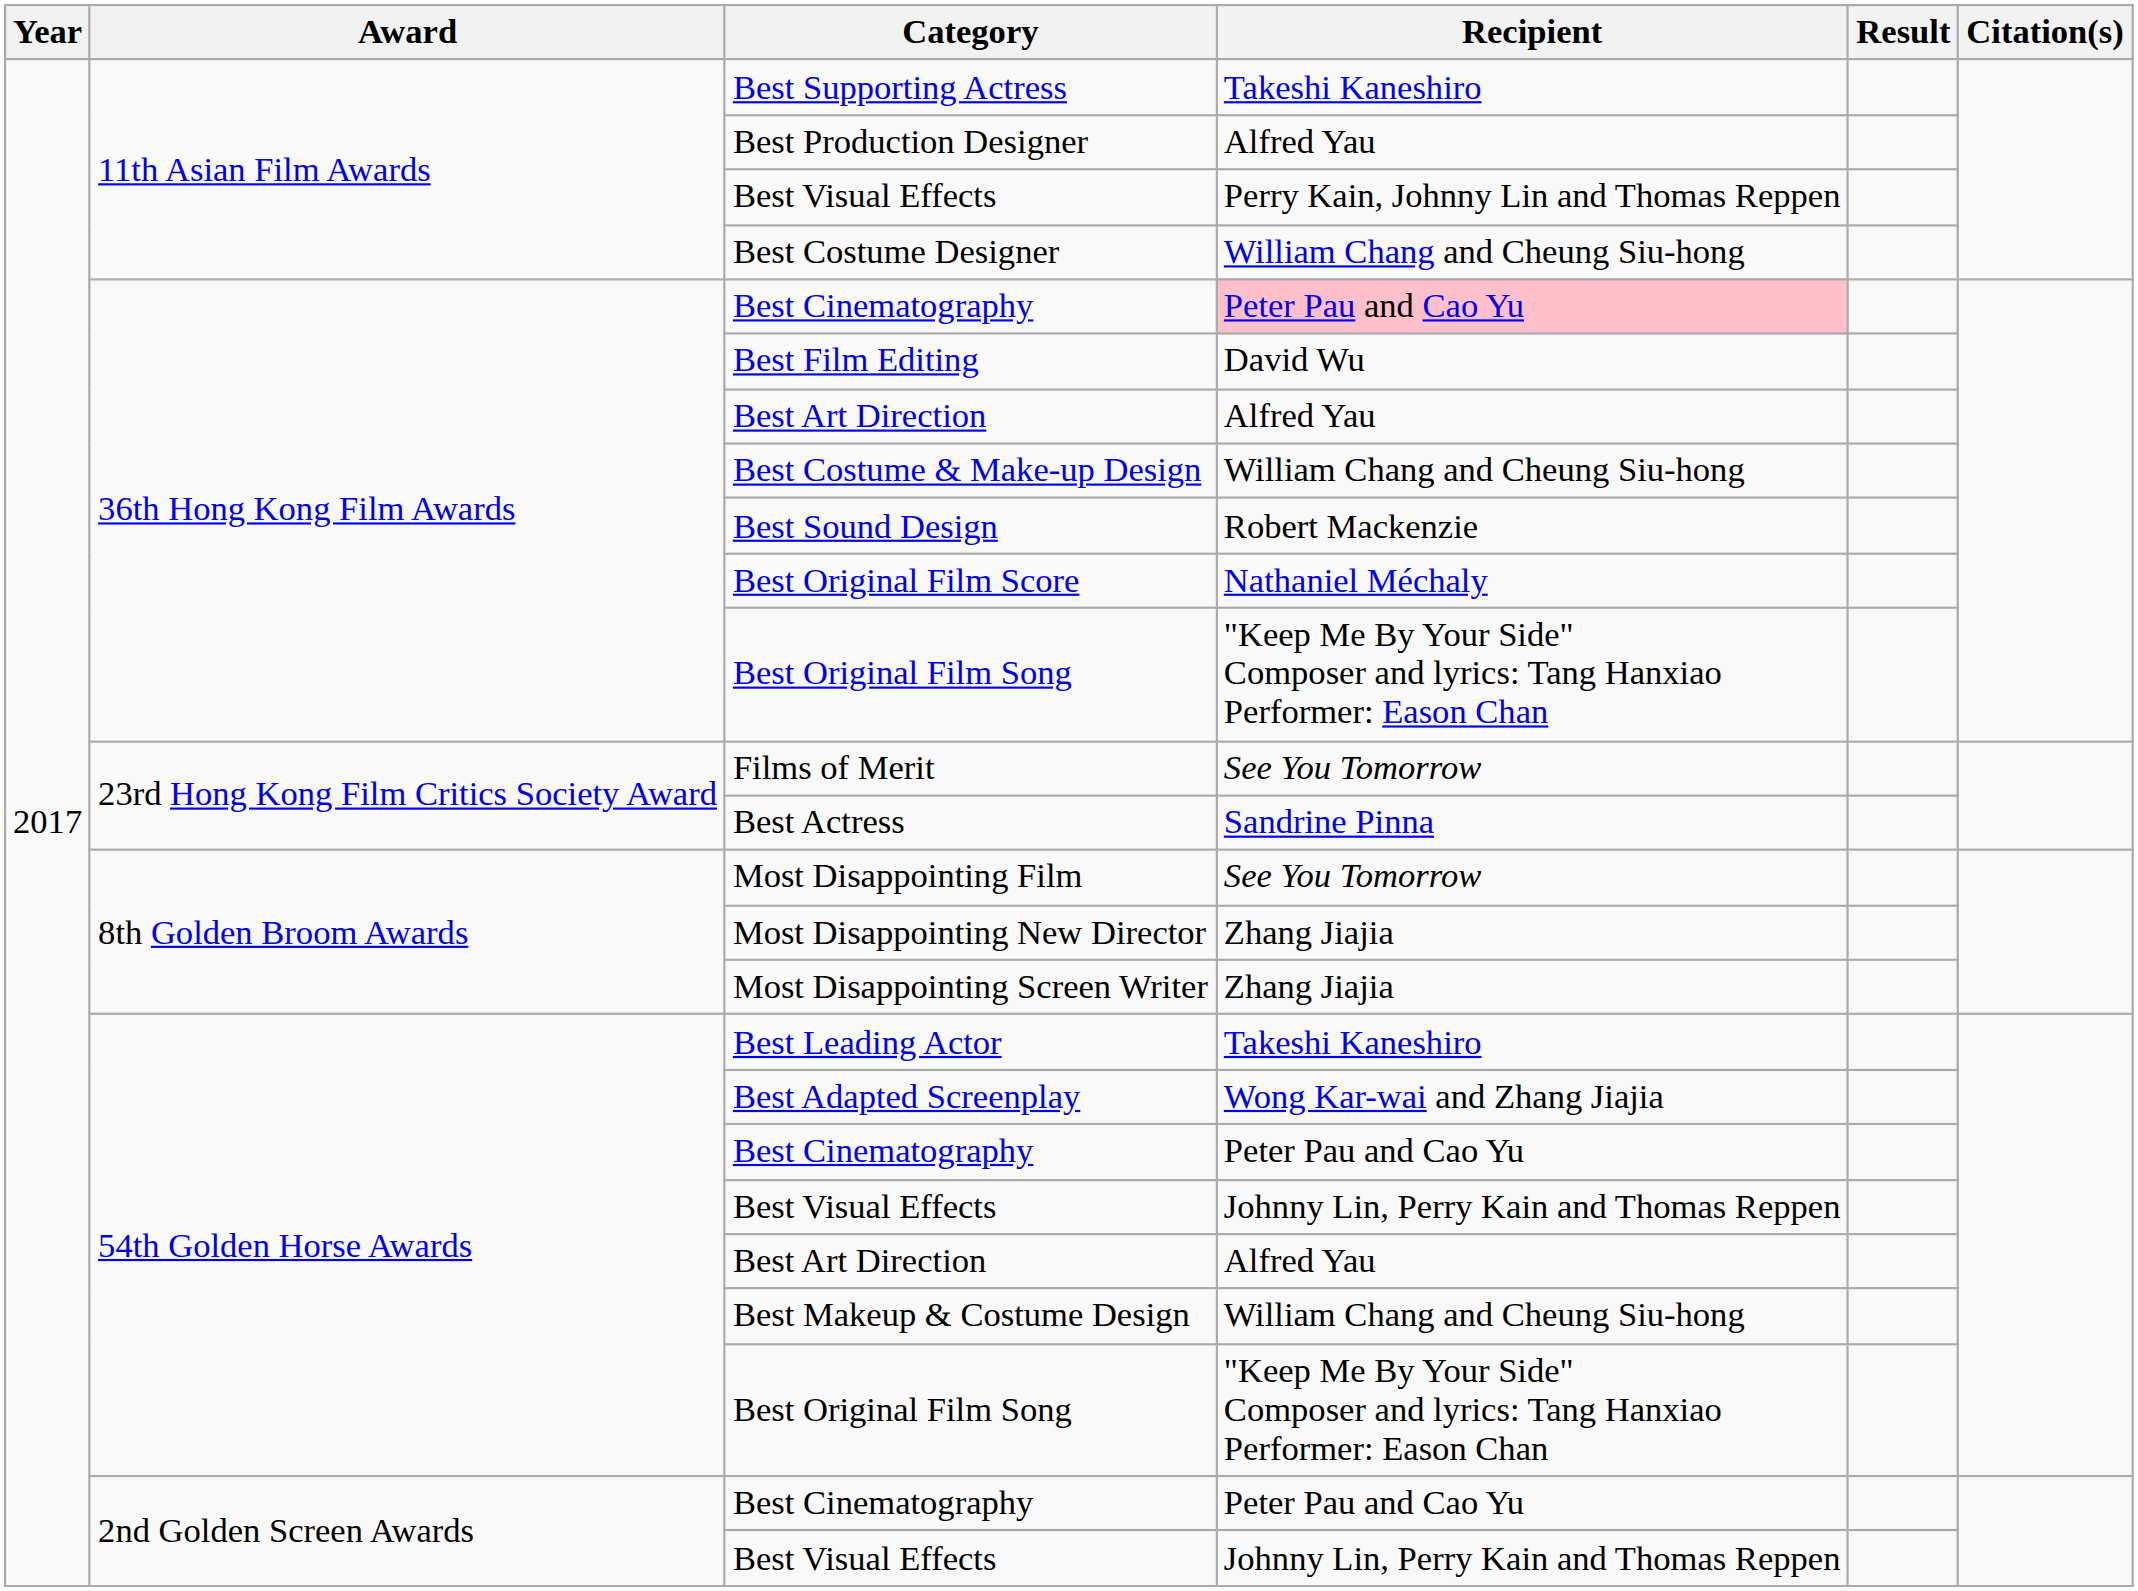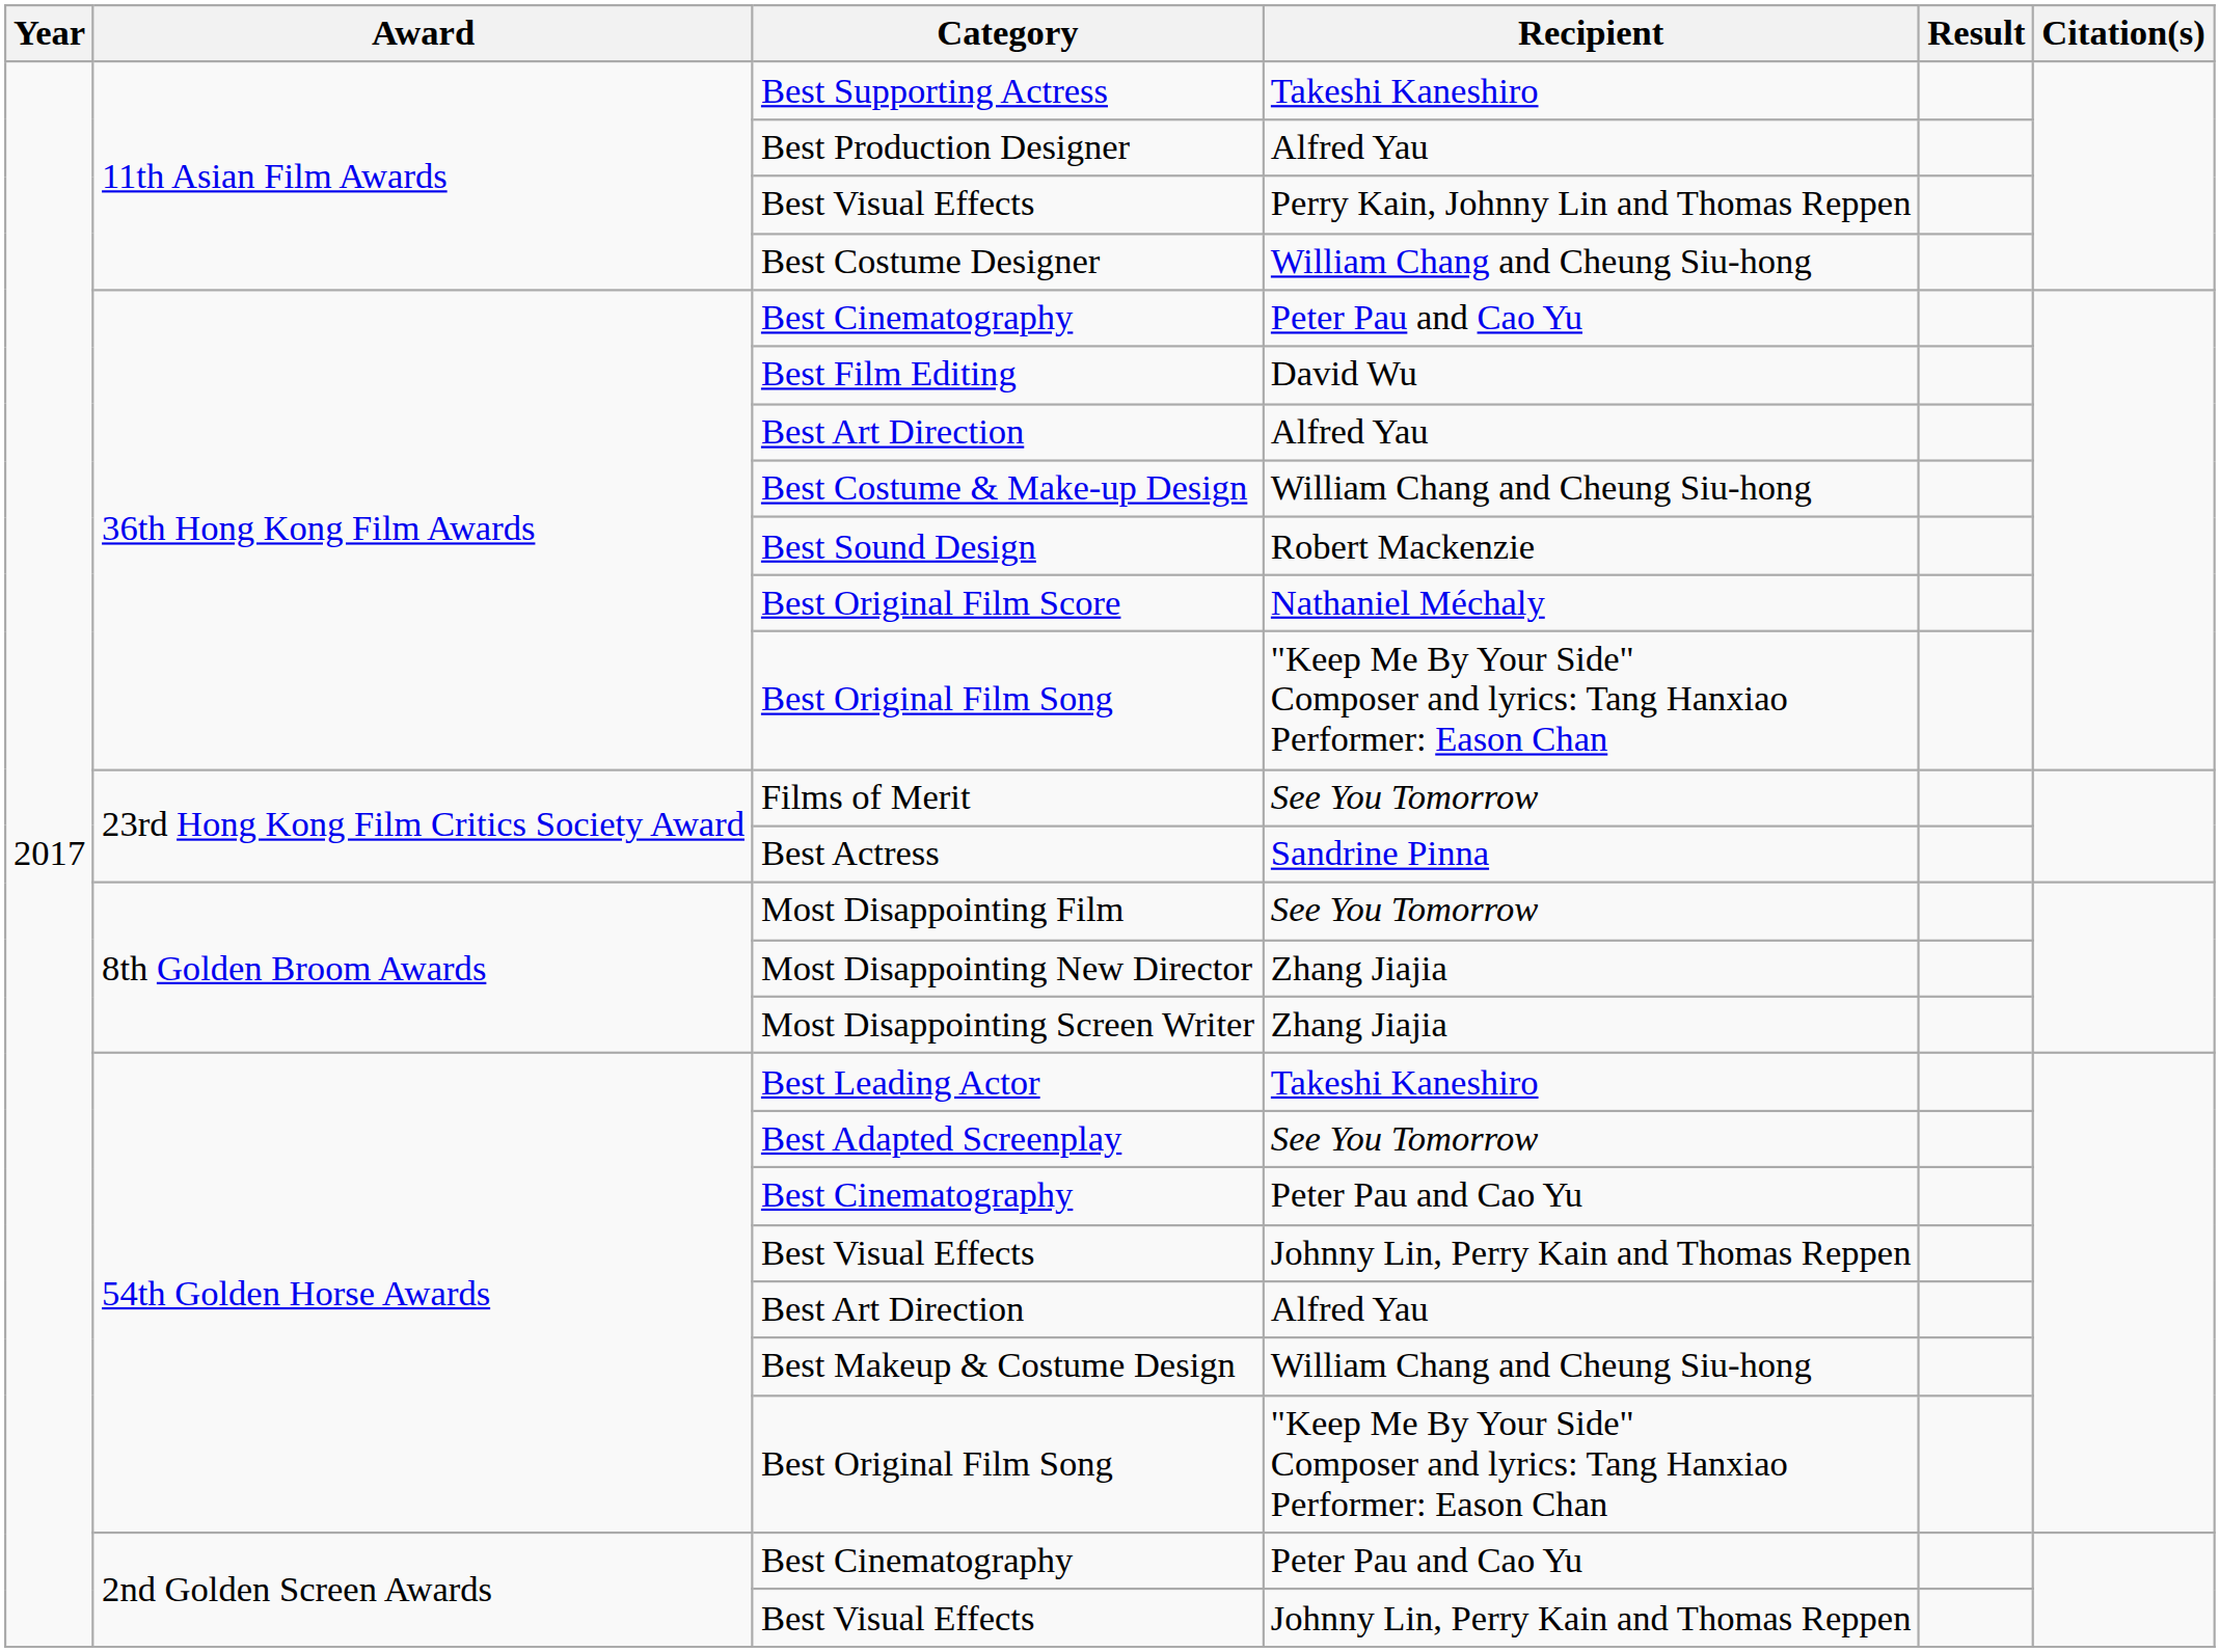 <table class="wikitable">
 <tr>
 <th>Year</th>
 <th>Award</th>
 <th>Category</th>
 <th>Recipient</th>
 <th>Result</th>
 <th>Citation(s)</th>
 </tr>
 <tr>
 <td rowspan=25>2017</td>
 <td rowspan=4><a href='#'>11th Asian Film Awards</a></td>
 <td><a href='#'>Best Supporting Actress</a></td>
 <td><a href='#'>Takeshi Kaneshiro</a></td>
 <td></td>
 <td rowspan=4></td>
 </tr>
 <tr>
 <td>Best Production Designer</td>
 <td>Alfred Yau</td>
 <td></td>
 </tr>
 <tr>
 <td>Best Visual Effects</td>
 <td>Perry Kain, Johnny Lin and Thomas Reppen</td>
 <td></td>
 </tr>
 <tr>
 <td>Best Costume Designer</td>
 <td><a href='#'>William Chang</a> and  Cheung Siu-hong</td>
 <td></td>
 </tr>
 <tr>
 <td rowspan=7><a href='#'>36th Hong Kong Film Awards</a></td>
 <td><a href='#'>Best Cinematography</a></td>
-<td style="background: pink;"><a href='#'>Peter Pau</a> and <a href='#'>Cao Yu</a></td>
+<td><a href='#'>Peter Pau</a> and <a href='#'>Cao Yu</a></td>
 <td></td>
 <td rowspan=7 style="text-align:center;"></td>
 </tr>
 <tr>
 <td><a href='#'>Best Film Editing</a></td>
 <td>David Wu</td>
 <td></td>
 </tr>
 <tr>
 <td><a href='#'>Best Art Direction</a></td>
 <td>Alfred Yau</td>
 <td></td>
 </tr>
 <tr>
 <td><a href='#'>Best Costume & Make-up Design</a></td>
 <td>William Chang and Cheung Siu-hong</td>
 <td></td>
 </tr>
 <tr>
 <td><a href='#'>Best Sound Design</a></td>
 <td>Robert Mackenzie</td>
 <td></td>
 </tr>
 <tr>
 <td><a href='#'>Best Original Film Score</a></td>
 <td><a href='#'>Nathaniel Méchaly</a></td>
 <td></td>
 </tr>
 <tr>
 <td><a href='#'>Best Original Film Song</a></td>
 <td>"Keep Me By Your Side"<br>Composer and lyrics: Tang Hanxiao<br>Performer: <a href='#'>Eason Chan</a></td>
 <td></td>
 </tr>
 <tr>
 <td rowspan=2>23rd <a href='#'>Hong Kong Film Critics Society Award</a></td>
 <td>Films of Merit</td>
 <td><em>See You Tomorrow</em></td>
 <td></td>
 <td rowspan=2></td>
 </tr>
 <tr>
 <td>Best Actress</td>
 <td><a href='#'>Sandrine Pinna</a></td>
 <td></td>
 </tr>
 <tr>
 <td rowspan=3>8th <a href='#'>Golden Broom Awards</a></td>
 <td>Most Disappointing Film</td>
 <td><em>See You Tomorrow</em></td>
 <td></td>
 <td rowspan=3 style="text-align:center;"></td>
 </tr>
 <tr>
 <td>Most Disappointing New Director</td>
 <td>Zhang Jiajia</td>
 <td></td>
 </tr>
 <tr>
 <td>Most Disappointing Screen Writer</td>
 <td>Zhang Jiajia</td>
 <td></td>
 </tr>
 <tr>
 <td rowspan=7><a href='#'>54th Golden Horse Awards</a></td>
 <td><a href='#'>Best Leading Actor</a></td>
 <td><a href='#'>Takeshi Kaneshiro</a></td>
 <td></td>
 <td rowspan=7 style="text-align:center;"></td>
 </tr>
 <tr>
 <td><a href='#'>Best Adapted Screenplay</a></td>
-<td><a href='#'>Wong Kar-wai</a> and Zhang Jiajia</td>
+<td><em>See You Tomorrow</em></td>
 <td></td>
 </tr>
 <tr>
 <td><a href='#'>Best Cinematography</a></td>
 <td>Peter Pau and Cao Yu</td>
 <td></td>
 </tr>
 <tr>
 <td>Best Visual Effects</td>
 <td>Johnny Lin, Perry Kain and Thomas Reppen</td>
 <td></td>
 </tr>
 <tr>
 <td>Best Art Direction</td>
 <td>Alfred Yau</td>
 <td></td>
 </tr>
 <tr>
 <td>Best Makeup & Costume Design</td>
 <td>William Chang and Cheung Siu-hong</td>
 <td></td>
 </tr>
 <tr>
 <td>Best Original Film Song</td>
 <td>"Keep Me By Your Side"<br>Composer and lyrics: Tang Hanxiao<br>Performer: Eason Chan</td>
 <td></td>
 </tr>
 <tr>
 <td rowspan=2>2nd Golden Screen Awards</td>
 <td>Best Cinematography</td>
 <td>Peter Pau and Cao Yu</td>
 <td></td>
 <td rowspan=2></td>
 </tr>
 <tr>
 <td>Best Visual Effects</td>
 <td>Johnny Lin, Perry Kain and Thomas Reppen</td>
 <td></td>
 </tr>
 <tr>
 </tr>
 </table>
